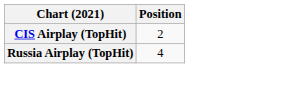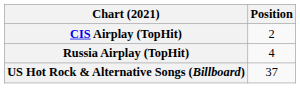 <table class="wikitable sortable plainrowheaders" style="text-align:center">
 <tr>
 <th scope="col">Chart (2021)</th>
 <th scope="col">Position</th>
 </tr>
 <tr>
 <th scope="row"><a href='#'>CIS</a> Airplay (TopHit)</th>
 <td>2</td>
 </tr>
 <tr>
 <th scope="row">Russia Airplay (TopHit)</th>
 <td>4</td>
 </tr>
+<tr>
+<th scope="row">US Hot Rock & Alternative Songs (<em>Billboard</em>)</th>
+<td>37</td>
+</tr>
 </table>
